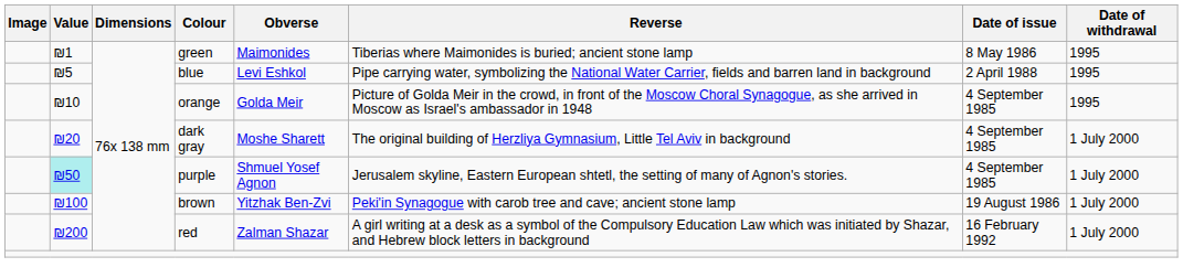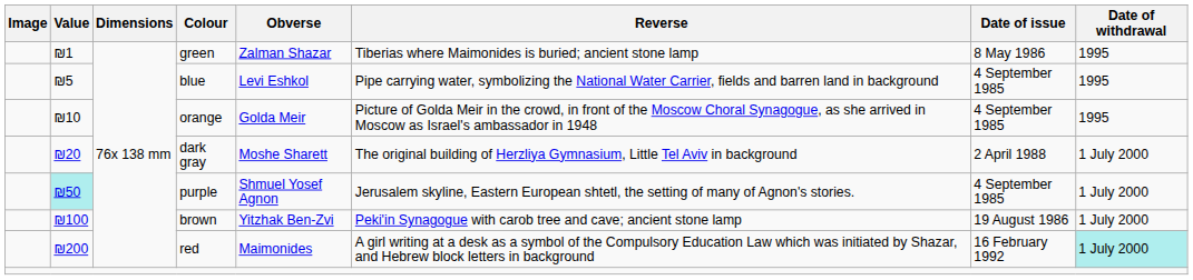 <table class="wikitable" style="font-size: 90%">
 <tr>
 <th>Image</th>
 <th>Value</th>
 <th>Dimensions</th>
 <th>Colour</th>
 <th>Obverse</th>
 <th>Reverse</th>
 <th>Date of issue</th>
 <th>Date of withdrawal</th>
 </tr>
 <tr>
 <td></td>
 <td>₪1</td>
 <td rowspan="7">76x 138 mm</td>
 <td>green</td>
-<td><a href='#'>Maimonides</a></td>
+<td><a href='#'>Zalman Shazar</a></td>
 <td>Tiberias where Maimonides is buried; ancient stone lamp</td>
 <td>8 May 1986</td>
 <td>1995</td>
 </tr>
 <tr>
 <td></td>
 <td>₪5</td>
 <td>blue</td>
 <td><a href='#'>Levi Eshkol</a></td>
 <td>Pipe carrying water, symbolizing the <a href='#'>National Water Carrier</a>, fields and barren land in background</td>
-<td>2 April 1988</td>
+<td>4 September 1985</td>
 <td>1995</td>
 </tr>
 <tr>
 <td></td>
 <td>₪10</td>
 <td>orange</td>
 <td><a href='#'>Golda Meir</a></td>
 <td>Picture of Golda Meir in the crowd, in front of the <a href='#'>Moscow Choral Synagogue</a>, as she arrived in Moscow as Israel's ambassador in 1948</td>
 <td>4 September 1985</td>
 <td>1995</td>
 </tr>
 <tr>
 <td></td>
 <td><a href='#'>₪20</a></td>
 <td>dark gray</td>
 <td><a href='#'>Moshe Sharett</a></td>
 <td>The original building of <a href='#'>Herzliya Gymnasium</a>, Little <a href='#'>Tel Aviv</a> in background</td>
-<td>4 September 1985</td>
+<td>2 April 1988</td>
 <td>1 July 2000</td>
 </tr>
 <tr>
 <td></td>
 <td style="background: paleturquoise;"><a href='#'>₪50</a></td>
 <td>purple</td>
 <td><a href='#'>Shmuel Yosef Agnon</a></td>
 <td>Jerusalem skyline, Eastern European shtetl, the setting of many of Agnon's stories.</td>
 <td>4 September 1985</td>
 <td>1 July 2000</td>
 </tr>
 <tr>
 <td></td>
 <td><a href='#'>₪100</a></td>
 <td>brown</td>
 <td><a href='#'>Yitzhak Ben-Zvi</a></td>
 <td><a href='#'>Peki'in Synagogue</a> with carob tree and cave; ancient stone lamp</td>
 <td>19 August 1986</td>
 <td>1 July 2000</td>
 </tr>
 <tr>
 <td></td>
 <td><a href='#'>₪200</a></td>
 <td>red</td>
-<td><a href='#'>Zalman Shazar</a></td>
+<td><a href='#'>Maimonides</a></td>
 <td>A girl writing at a desk as a symbol of the Compulsory Education Law which was initiated by Shazar, and Hebrew block letters in background</td>
 <td>16 February 1992</td>
-<td>1 July 2000</td>
+<td style="background: paleturquoise;">1 July 2000</td>
 </tr>
 <tr>
 <td colspan="8"></td>
 </tr>
 </table>
